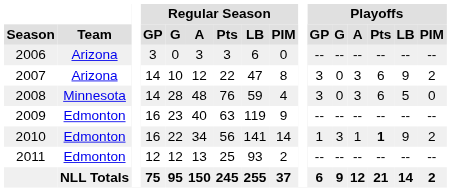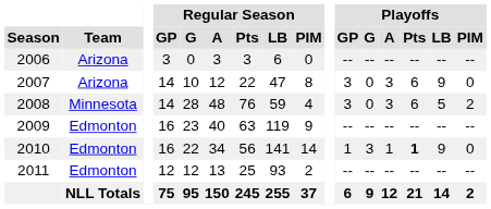 <table BORDER="0" CELLPADDING="3" CELLSPACING="0">
 <tr ALIGN="center" bgcolor="#e0e0e0">
 <th colspan="2" bgcolor="#ffffff"> </th>
 <th rowspan="99" bgcolor="#ffffff"> </th>
 <th colspan="6">Regular Season</th>
 <th rowspan="99" bgcolor="#ffffff"> </th>
 <th colspan="6">Playoffs</th>
 </tr>
 <tr ALIGN="center" bgcolor="#e0e0e0">
 <th>Season</th>
 <th>Team</th>
 <th>GP</th>
 <th>G</th>
 <th>A</th>
 <th>Pts</th>
 <th>LB</th>
 <th>PIM</th>
 <th>GP</th>
 <th>G</th>
 <th>A</th>
 <th>Pts</th>
 <th>LB</th>
 <th>PIM</th>
 </tr>
 <tr ALIGN="center" bgcolor="#f0f0f0">
 <td>2006</td>
 <td><a href='#'>Arizona</a></td>
 <td>3</td>
 <td>0</td>
 <td>3</td>
 <td>3</td>
 <td>6</td>
 <td>0</td>
 <td>--</td>
 <td>--</td>
 <td>--</td>
 <td>--</td>
 <td>--</td>
 <td>--</td>
 </tr>
 <tr ALIGN="center">
 <td>2007</td>
 <td><a href='#'>Arizona</a></td>
 <td>14</td>
 <td>10</td>
 <td>12</td>
 <td>22</td>
 <td>47</td>
 <td>8</td>
 <td>3</td>
 <td>0</td>
 <td>3</td>
 <td>6</td>
 <td>9</td>
-<td>2</td>
+<td>0</td>
 </tr>
 <tr ALIGN="center" bgcolor="#f0f0f0">
 <td>2008</td>
 <td><a href='#'>Minnesota</a></td>
 <td>14</td>
 <td>28</td>
 <td>48</td>
 <td>76</td>
 <td>59</td>
 <td>4</td>
 <td>3</td>
 <td>0</td>
 <td>3</td>
 <td>6</td>
 <td>5</td>
-<td>0</td>
+<td>2</td>
 </tr>
 <tr ALIGN="center">
 <td>2009</td>
 <td><a href='#'>Edmonton</a></td>
 <td>16</td>
 <td>23</td>
 <td>40</td>
 <td>63</td>
 <td>119</td>
 <td>9</td>
 <td>--</td>
 <td>--</td>
 <td>--</td>
 <td>--</td>
 <td>--</td>
 <td>--</td>
 </tr>
 <tr ALIGN="center" bgcolor="#f0f0f0">
 <td>2010</td>
 <td><a href='#'>Edmonton</a></td>
 <td>16</td>
 <td>22</td>
 <td>34</td>
 <td>56</td>
 <td>141</td>
 <td>14</td>
 <td>1</td>
 <td>3</td>
 <td>1</td>
 <td><strong>1</strong></td>
 <td>9</td>
-<td>2</td>
+<td>0</td>
 </tr>
 <tr ALIGN="center">
 <td>2011</td>
 <td><a href='#'>Edmonton</a></td>
 <td>12</td>
 <td>12</td>
 <td>13</td>
 <td>25</td>
 <td>93</td>
 <td>2</td>
 <td>--</td>
 <td>--</td>
 <td>--</td>
 <td>--</td>
 <td>--</td>
 <td>--</td>
 </tr>
 <tr ALIGN="center" bgcolor="#f0f0f0">
 <th></th>
 <th>NLL Totals</th>
 <th>75</th>
 <th>95</th>
 <th>150</th>
 <th>245</th>
 <th>255</th>
 <th>37</th>
 <th>6</th>
 <th>9</th>
 <th>12</th>
 <th>21</th>
 <th>14</th>
 <th>2</th>
 </tr>
 </table>
